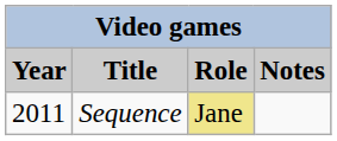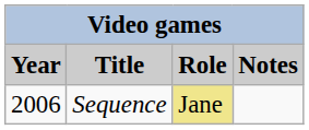 <table class="wikitable">
 <tr>
 <th colspan=4 style="background:#B0C4DE;">Video games</th>
 </tr>
 <tr align="center">
 <th style="background: #CCCCCC;">Year</th>
 <th style="background: #CCCCCC;">Title</th>
 <th style="background: #CCCCCC;">Role</th>
 <th style="background: #CCCCCC;">Notes</th>
 </tr>
 <tr>
-<td>2011</td>
+<td>2006</td>
 <td><em>Sequence</em></td>
 <td style="background: khaki;">Jane</td>
 <td></td>
 </tr>
 </table>
